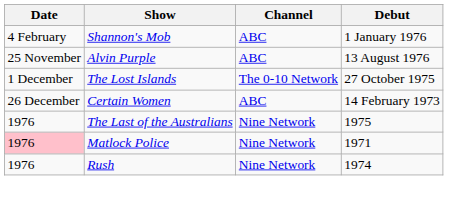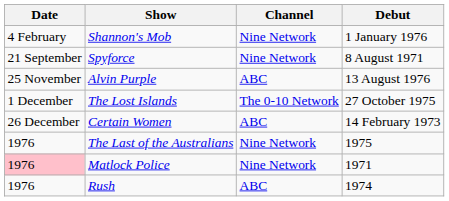 <table class="wikitable">
 <tr>
 <th>Date</th>
 <th>Show</th>
 <th>Channel</th>
 <th>Debut</th>
 </tr>
 <tr>
 <td>4 February</td>
 <td><em><a href='#'>Shannon's Mob</a></em></td>
-<td><a href='#'>ABC</a></td>
+<td><a href='#'>Nine Network</a></td>
 <td>1 January 1976</td>
+</tr>
+<tr>
+<td>21 September</td>
+<td><em><a href='#'>Spyforce</a></em></td>
+<td><a href='#'>Nine Network</a></td>
+<td>8 August 1971</td>
 </tr>
 <tr>
 <td>25 November</td>
 <td><em><a href='#'>Alvin Purple</a></em></td>
 <td><a href='#'>ABC</a></td>
 <td>13 August 1976</td>
 </tr>
 <tr>
 <td>1 December</td>
 <td><em><a href='#'>The Lost Islands</a></em></td>
 <td><a href='#'>The 0-10 Network</a></td>
 <td>27 October 1975</td>
 </tr>
 <tr>
 <td>26 December</td>
 <td><em><a href='#'>Certain Women</a></em></td>
 <td><a href='#'>ABC</a></td>
 <td>14 February 1973</td>
 </tr>
 <tr>
 <td>1976</td>
 <td><em><a href='#'>The Last of the Australians</a></em></td>
 <td><a href='#'>Nine Network</a></td>
 <td>1975</td>
 </tr>
 <tr>
 <td style="background: pink;">1976</td>
 <td><em><a href='#'>Matlock Police</a></em></td>
 <td><a href='#'>Nine Network</a></td>
 <td>1971</td>
 </tr>
 <tr>
 <td>1976</td>
 <td><em><a href='#'>Rush</a></em></td>
-<td><a href='#'>Nine Network</a></td>
+<td><a href='#'>ABC</a></td>
 <td>1974</td>
 </tr>
 </table>
